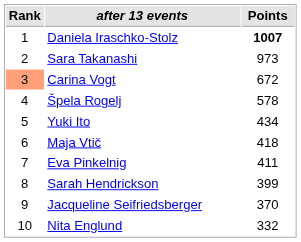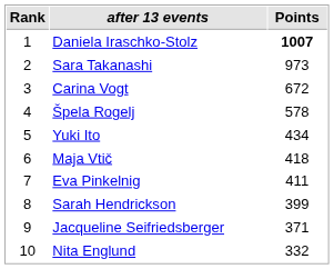 <table cellspacing="1" cellpadding="3" style="border:1px solid #AAAAAA;font-size:86%">
 <tr style="background-color: #E4E4E4;">
 <th style="border-bottom:1px solid #AAAAAA; width: 10px;">Rank</th>
 <th style="border-bottom:1px solid #AAAAAA; width: 200px;"><em>after 13 events</em></th>
 <th style="border-bottom:1px solid #AAAAAA; width: 50px;">Points</th>
 </tr>
 <tr>
 <td align=center>1</td>
 <td> <a href='#'>Daniela Iraschko-Stolz</a></td>
 <td align=center><strong>1007</strong></td>
 </tr>
 <tr>
 <td align=center>2</td>
 <td> <a href='#'>Sara Takanashi</a></td>
 <td align=center>973</td>
 </tr>
 <tr>
-<td align=center style="background: lightsalmon;">3</td>
+<td align=center>3</td>
 <td> <a href='#'>Carina Vogt</a></td>
 <td align=center>672</td>
 </tr>
 <tr>
 <td align=center>4</td>
 <td> <a href='#'>Špela Rogelj</a></td>
 <td align=center>578</td>
 </tr>
 <tr>
 <td align=center>5</td>
 <td> <a href='#'>Yuki Ito</a></td>
 <td align=center>434</td>
 </tr>
 <tr>
 <td align=center>6</td>
 <td> <a href='#'>Maja Vtič</a></td>
 <td align=center>418</td>
 </tr>
 <tr>
 <td align=center>7</td>
 <td> <a href='#'>Eva Pinkelnig</a></td>
 <td align=center>411</td>
 </tr>
 <tr>
 <td align=center>8</td>
 <td> <a href='#'>Sarah Hendrickson</a></td>
 <td align=center>399</td>
 </tr>
 <tr>
 <td align=center>9</td>
 <td> <a href='#'>Jacqueline Seifriedsberger</a></td>
-<td align=center>370</td>
+<td align=center>371</td>
 </tr>
 <tr>
 <td align=center>10</td>
 <td> <a href='#'>Nita Englund</a></td>
 <td align=center>332</td>
 </tr>
 </table>
